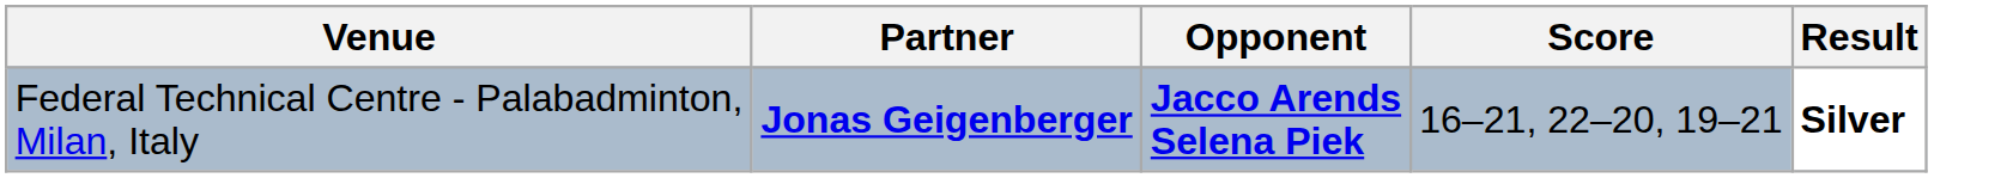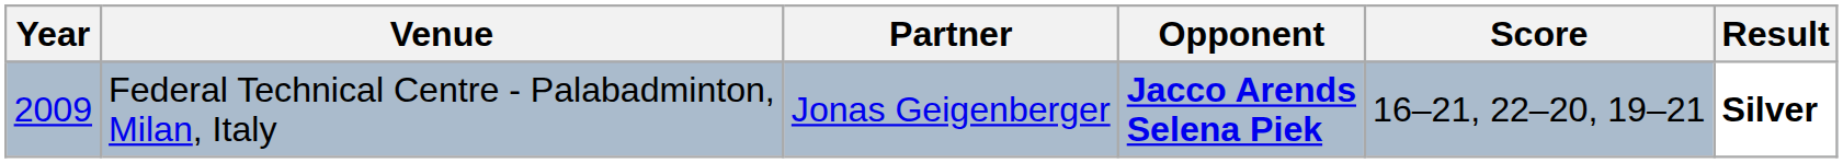 <table class="sortable wikitable" style="font-size: 90%;">
 <tr>
+<th>Year</th>
 <th>Venue</th>
 <th>Partner</th>
 <th>Opponent</th>
 <th>Score</th>
 <th>Result</th>
 </tr>
 <tr style="background:#AABBCC">
+<td align="center"><a href='#'>2009</a></td>
 <td align="left">Federal Technical Centre - Palabadminton,<br><a href='#'>Milan</a>, Italy</td>
-<td align="left"><strong> <a href='#'>Jonas Geigenberger</a></strong></td>
+<td align="left"> <a href='#'>Jonas Geigenberger</a></td>
 <td align="left"><strong> <a href='#'>Jacco Arends</a><br> <a href='#'>Selena Piek</a></strong></td>
 <td align="left">16–21, 22–20, 19–21</td>
 <td style="text-align:left; background:white"> <strong>Silver</strong></td>
 </tr>
 </table>
